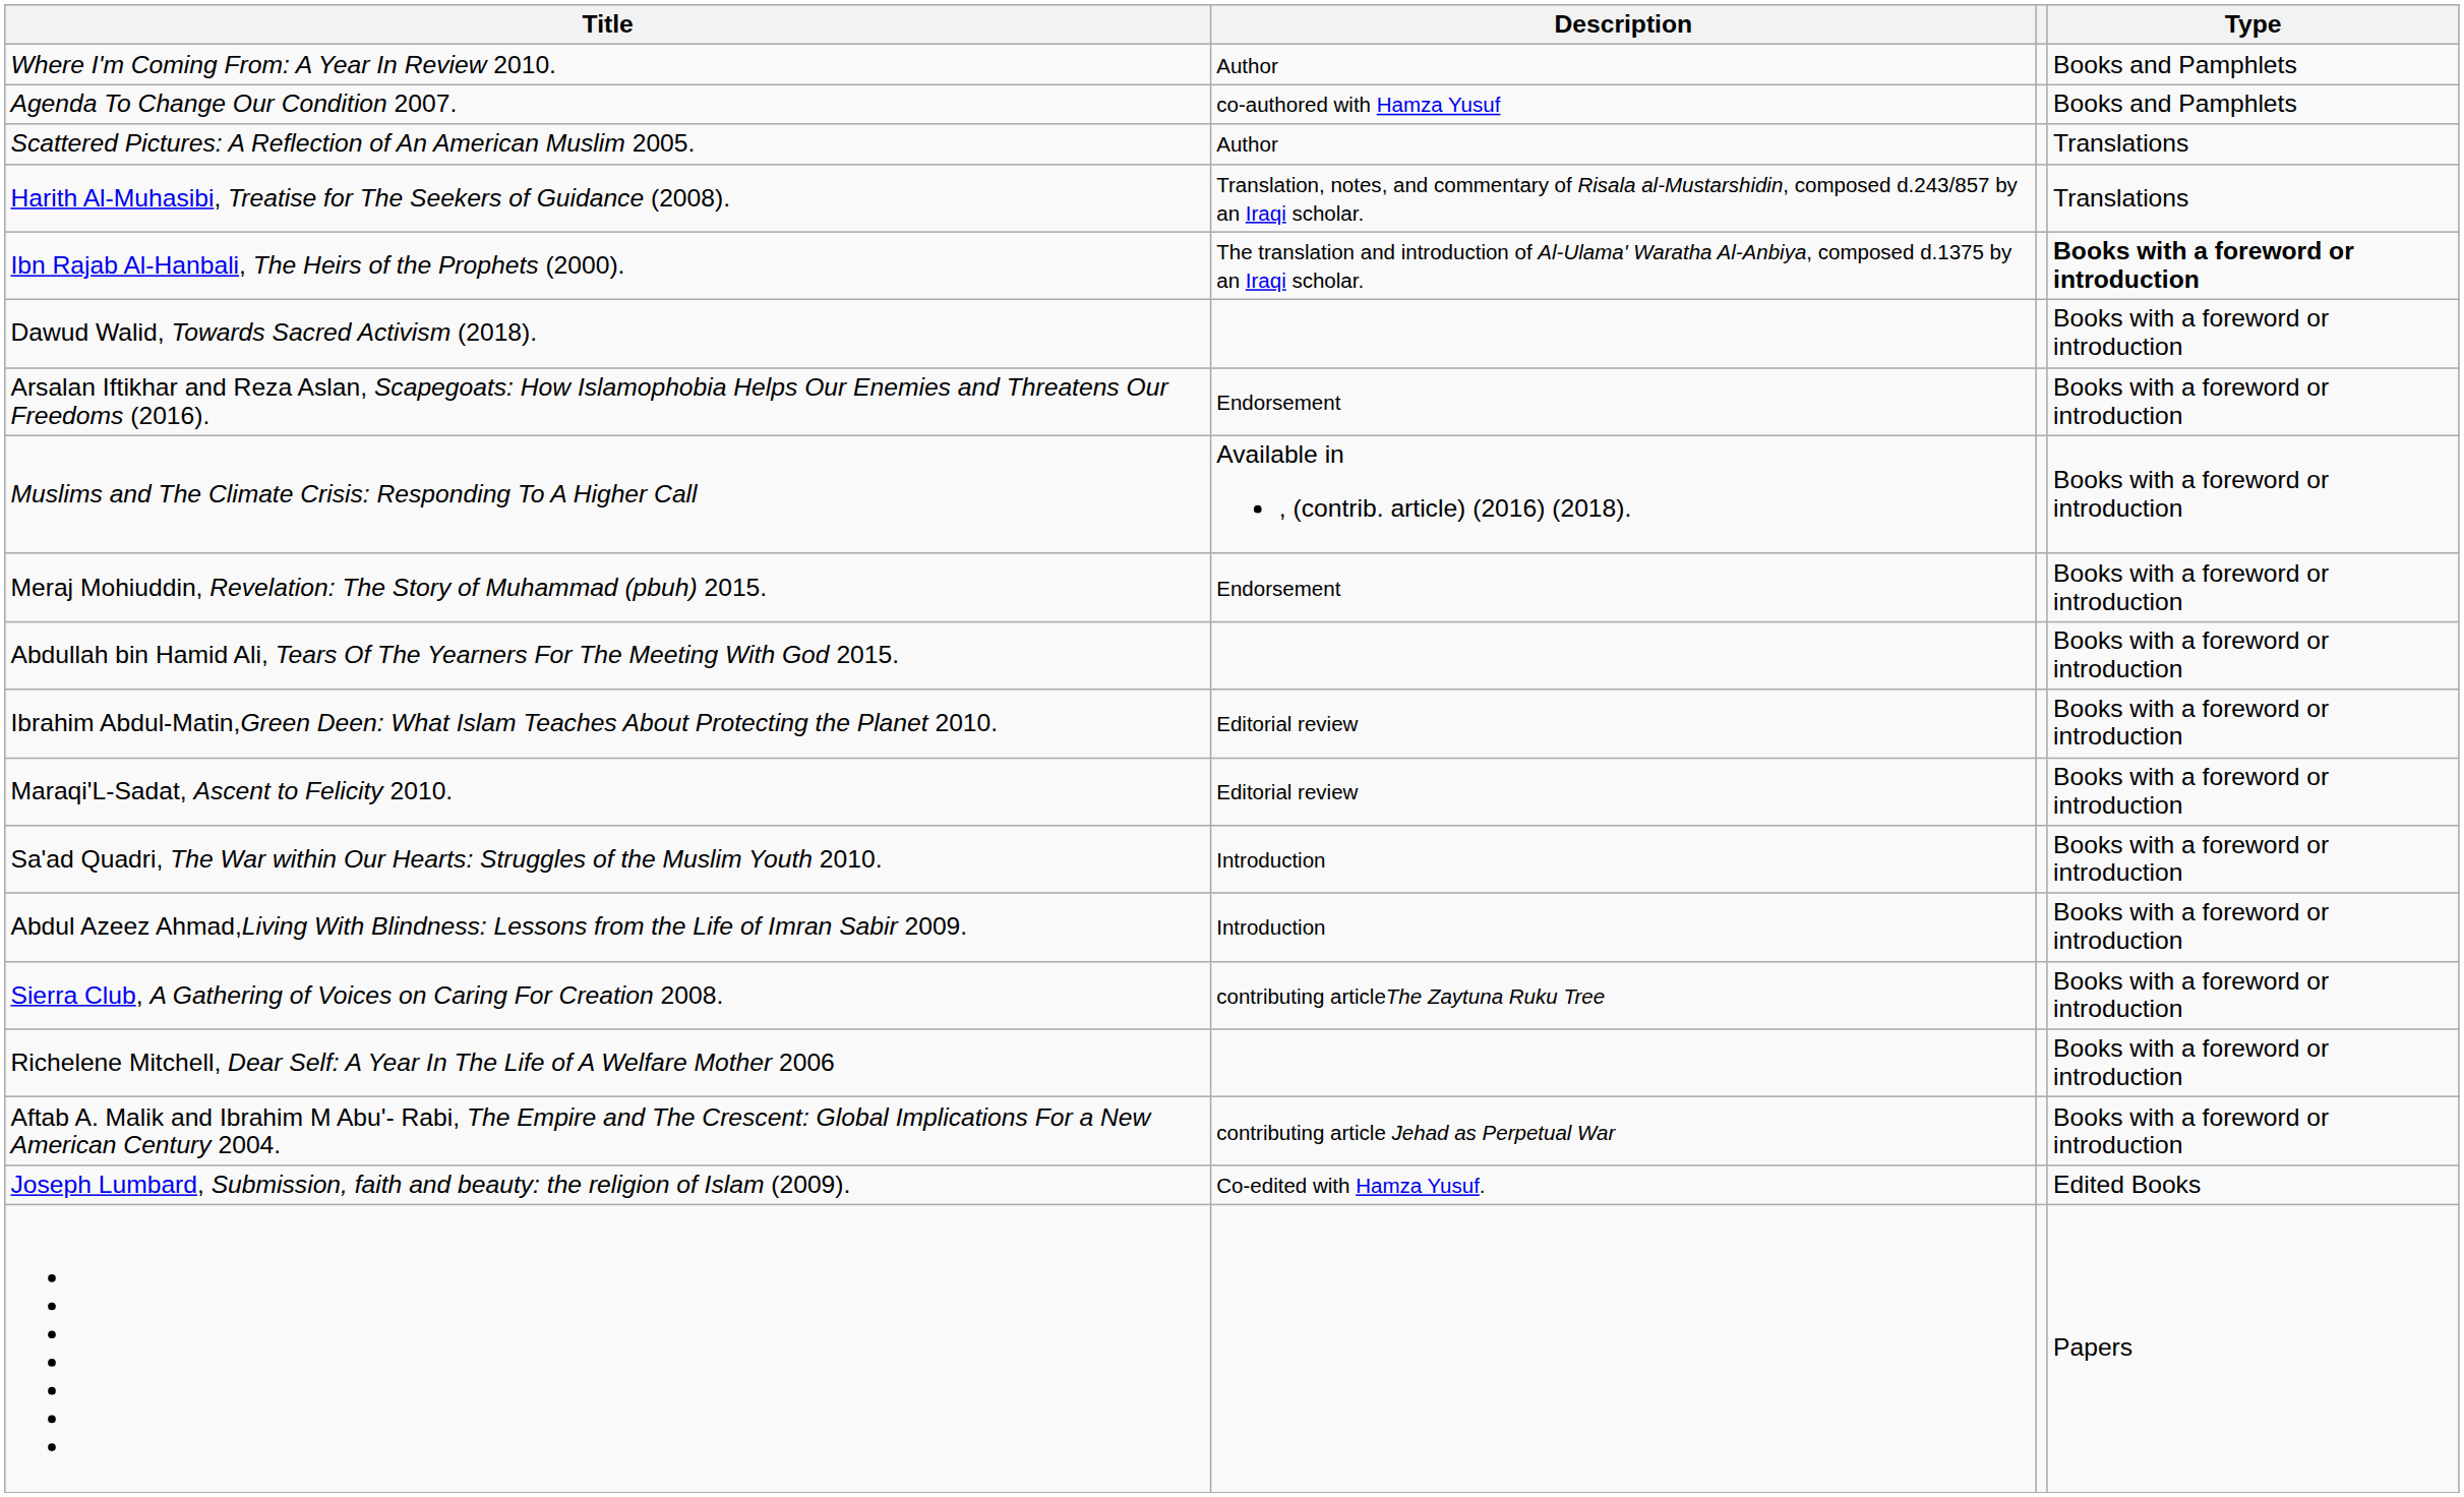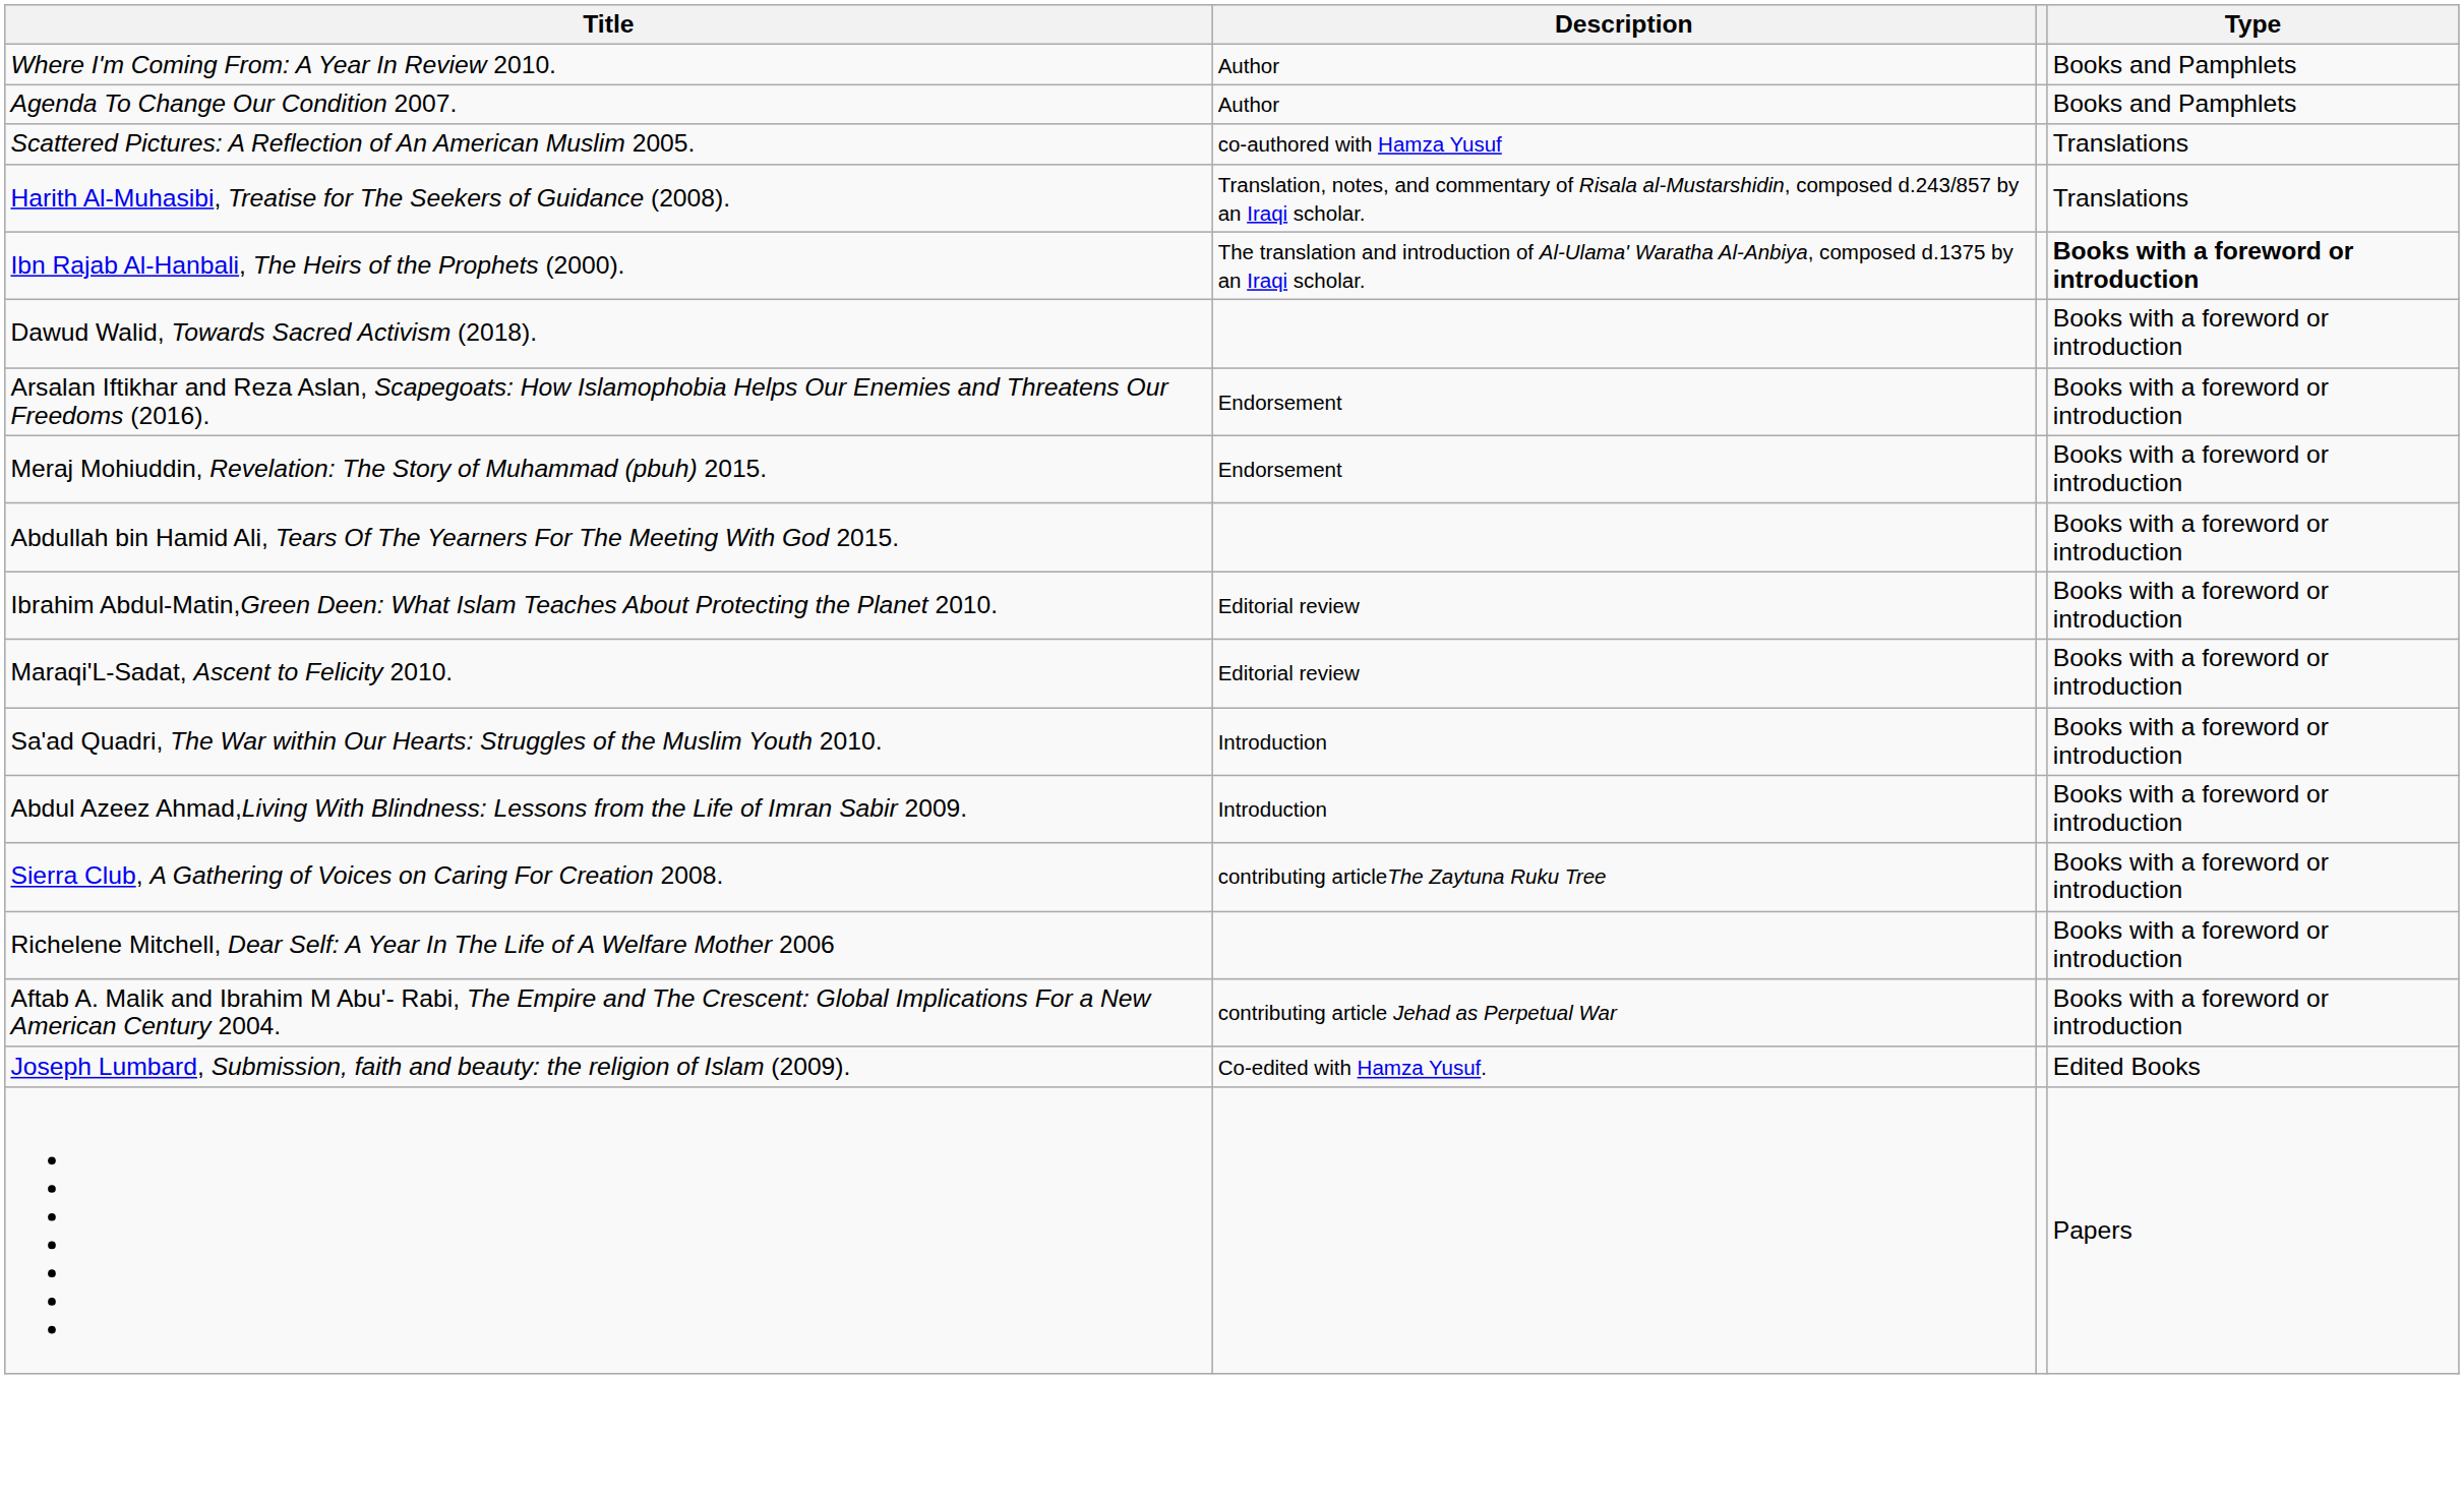 <table class="wikitable">
 <tr>
 <th>Title</th>
 <th>Description</th>
 <th></th>
 <th>Type</th>
 </tr>
 <tr>
 <td><em>Where I'm Coming From: A Year In Review</em> 2010.</td>
 <td><small>Author</small></td>
 <td></td>
 <td>Books and Pamphlets</td>
 </tr>
 <tr>
 <td><em>Agenda To Change Our Condition</em> 2007.</td>
-<td><small>co-authored with <a href='#'>Hamza Yusuf</a></small></td>
+<td><small>Author</small></td>
 <td></td>
 <td>Books and Pamphlets</td>
 </tr>
 <tr>
 <td><em>Scattered Pictures: A Reflection of An American Muslim</em> 2005.</td>
-<td><small>Author</small></td>
+<td><small>co-authored with <a href='#'>Hamza Yusuf</a></small></td>
 <td></td>
 <td>Translations</td>
 </tr>
 <tr>
 <td><a href='#'>Harith Al-Muhasibi</a>, <em>Treatise for The Seekers of Guidance</em> (2008).</td>
 <td><small>Translation, notes, and commentary of <em>Risala al-Mustarshidin</em>, composed d.243/857 by an <a href='#'>Iraqi</a> scholar.</small></td>
 <td></td>
 <td>Translations</td>
 </tr>
 <tr>
 <td><a href='#'>Ibn Rajab Al-Hanbali</a>, <em>The Heirs of the Prophets</em> (2000).</td>
 <td><small>The translation and introduction of <em>Al-Ulama' Waratha Al-Anbiya</em>, composed d.1375 by an <a href='#'>Iraqi</a> scholar.</small></td>
 <td></td>
 <td><strong>Books with a foreword or introduction</strong></td>
 </tr>
 <tr>
 <td>Dawud Walid, <em>Towards Sacred Activism</em> (2018).</td>
 <td></td>
 <td></td>
 <td>Books with a foreword or introduction</td>
 </tr>
 <tr>
 <td>Arsalan Iftikhar and Reza Aslan, <em>Scapegoats: How Islamophobia Helps Our Enemies and Threatens Our Freedoms</em> (2016).</td>
 <td><small>Endorsement</small></td>
-<td></td>
-<td>Books with a foreword or introduction</td>
-</tr>
-<tr>
-<td><em>Muslims and The Climate Crisis: Responding To A Higher Call</em></td>
-<td>Available in<br><ul><li>, (contrib. article) (2016) (2018).</li></ul></td>
 <td></td>
 <td>Books with a foreword or introduction</td>
 </tr>
 <tr>
 <td>Meraj Mohiuddin, <em>Revelation: The Story of Muhammad (pbuh)</em> 2015.</td>
 <td><small>Endorsement</small></td>
 <td></td>
 <td>Books with a foreword or introduction</td>
 </tr>
 <tr>
 <td>Abdullah bin Hamid Ali, <em>Tears Of The Yearners For The Meeting With God</em> 2015.</td>
 <td></td>
 <td></td>
 <td>Books with a foreword or introduction</td>
 </tr>
 <tr>
 <td>Ibrahim Abdul-Matin,<em>Green Deen: What Islam Teaches About Protecting the Planet</em> 2010.</td>
 <td><small>Editorial review</small></td>
 <td></td>
 <td>Books with a foreword or introduction</td>
 </tr>
 <tr>
 <td>Maraqi'L-Sadat, <em>Ascent to Felicity</em> 2010.</td>
 <td><small>Editorial review</small></td>
 <td></td>
 <td>Books with a foreword or introduction</td>
 </tr>
 <tr>
 <td>Sa'ad Quadri, <em>The War within Our Hearts: Struggles of the Muslim Youth</em> 2010.</td>
 <td><small>Introduction</small></td>
 <td></td>
 <td>Books with a foreword or introduction</td>
 </tr>
 <tr>
 <td>Abdul Azeez Ahmad,<em>Living With Blindness: Lessons from the Life of Imran Sabir</em> 2009.</td>
 <td><small>Introduction</small></td>
 <td></td>
 <td>Books with a foreword or introduction</td>
 </tr>
 <tr>
 <td><a href='#'>Sierra Club</a>, <em>A Gathering of Voices on Caring For Creation</em> 2008.</td>
 <td><small>contributing article<em>The Zaytuna Ruku Tree</em></small></td>
 <td></td>
 <td>Books with a foreword or introduction</td>
 </tr>
 <tr>
 <td>Richelene Mitchell, <em>Dear Self: A Year In The Life of A Welfare Mother</em> 2006</td>
 <td></td>
 <td></td>
 <td>Books with a foreword or introduction</td>
 </tr>
 <tr>
 <td>Aftab A. Malik and Ibrahim M Abu'- Rabi, <em>The Empire and The Crescent: Global Implications For a New American Century</em> 2004.</td>
 <td><small>contributing article <em>Jehad as Perpetual War</em></small></td>
 <td></td>
 <td>Books with a foreword or introduction</td>
 </tr>
 <tr>
 <td><a href='#'>Joseph Lumbard</a>, <em>Submission, faith and beauty: the religion of Islam</em> (2009).</td>
 <td><small>Co-edited with <a href='#'>Hamza Yusuf</a>.</small></td>
 <td></td>
 <td>Edited Books</td>
 </tr>
 <tr>
 <td><br><ul><li></li><li></li><li></li><li></li><li></li><li></li><li></li></ul></td>
 <td></td>
 <td></td>
 <td>Papers</td>
 </tr>
 </table>
